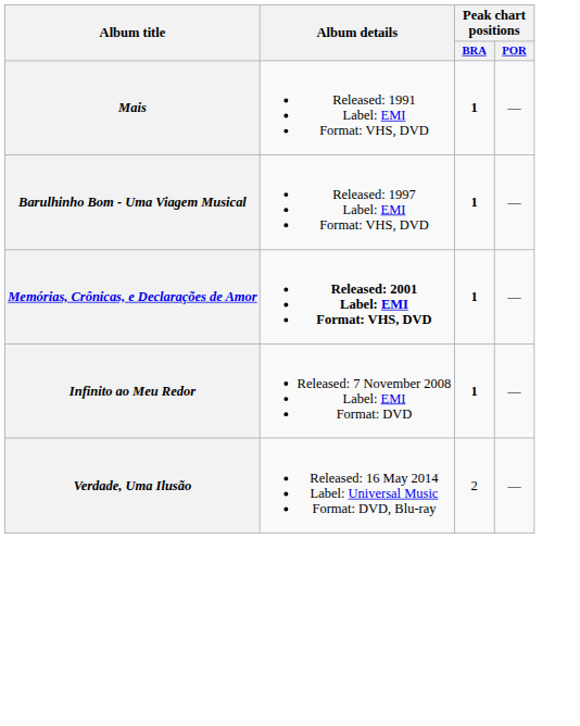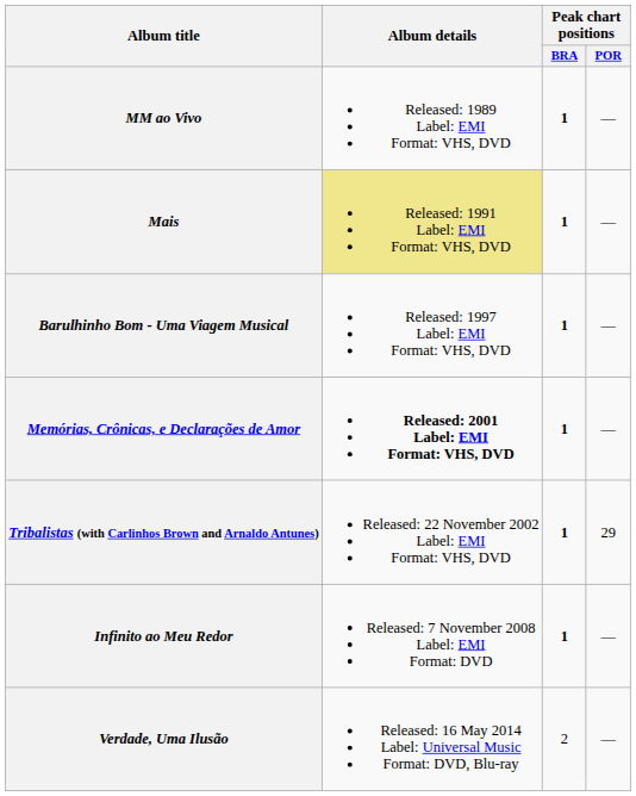 <table class="wikitable plainrowheaders" style="text-align:center;" border="1">
 <tr>
 <th scope="col" rowspan="2">Album title</th>
 <th scope="col" rowspan="2">Album details</th>
 <th scope="col" colspan="2">Peak chart positions</th>
 </tr>
 <tr>
 <th scope="col" style="width:3em;font-size:85%;"><a href='#'>BRA</a></th>
 <th scope="col" style="width:3em;font-size:85%;"><a href='#'>POR</a></th>
 </tr>
 <tr>
+<th scope="row"><em>MM ao Vivo</em></th>
+<td><br><ul><li>Released: 1989</li><li>Label: <a href='#'>EMI</a></li><li>Format: VHS, DVD</li></ul></td>
+<td><strong>1</strong></td>
+<td>—</td>
+</tr>
+<tr>
 <th scope="row"><em>Mais</em></th>
-<td><br><ul><li>Released: 1991</li><li>Label: <a href='#'>EMI</a></li><li>Format: VHS, DVD</li></ul></td>
+<td style="background: khaki;"><br><ul><li>Released: 1991</li><li>Label: <a href='#'>EMI</a></li><li>Format: VHS, DVD</li></ul></td>
 <td><strong>1</strong></td>
 <td>—</td>
 </tr>
 <tr>
 <th scope="row"><em>Barulhinho Bom - Uma Viagem Musical</em></th>
 <td><br><ul><li>Released: 1997</li><li>Label: <a href='#'>EMI</a></li><li>Format: VHS, DVD</li></ul></td>
 <td><strong>1</strong></td>
 <td>—</td>
 </tr>
 <tr>
 <th scope="row"><em><a href='#'>Memórias, Crônicas, e Declarações de Amor</a></em></th>
 <td><strong><br><ul><li>Released: 2001</li><li>Label: <a href='#'>EMI</a></li><li>Format: VHS, DVD</li></ul></strong></td>
 <td><strong>1</strong></td>
 <td>—</td>
 </tr>
 <tr>
+<th scope="row"><em><a href='#'>Tribalistas</a></em> <small>(with <a href='#'>Carlinhos Brown</a> and <a href='#'>Arnaldo Antunes</a>)</small></th>
+<td><br><ul><li>Released: 22 November 2002</li><li>Label: <a href='#'>EMI</a></li><li>Format: VHS, DVD</li></ul></td>
+<td><strong>1</strong></td>
+<td>29</td>
+</tr>
+<tr>
 <th scope="row"><em>Infinito ao Meu Redor</em></th>
 <td><br><ul><li>Released: 7 November 2008</li><li>Label: <a href='#'>EMI</a></li><li>Format: DVD</li></ul></td>
 <td><strong>1</strong></td>
 <td>—</td>
 </tr>
 <tr>
 <th scope="row"><em>Verdade, Uma Ilusão</em></th>
 <td><br><ul><li>Released: 16 May 2014</li><li>Label: <a href='#'>Universal Music</a></li><li>Format: DVD, Blu-ray</li></ul></td>
 <td>2</td>
 <td>—</td>
 </tr>
 </table>
